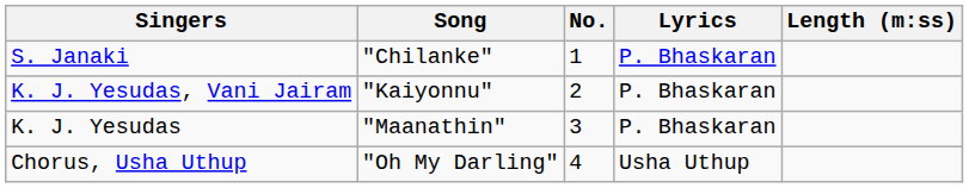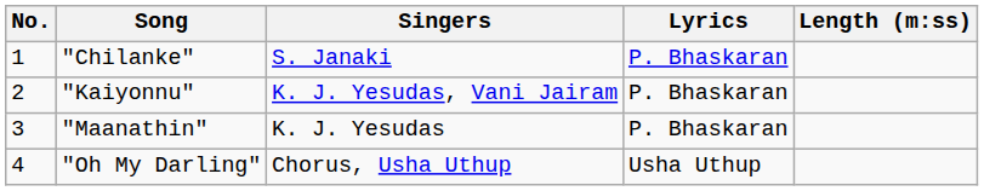 <table class="wikitable" style="font-size:95%;">
 <tr>
+<th>No.</th>
+<th>Song</th>
 <th>Singers</th>
-<th>Song</th>
-<th>No.</th>
 <th>Lyrics</th>
 <th>Length (m:ss)</th>
 </tr>
 <tr>
+<td>1</td>
+<td>"Chilanke"</td>
 <td><a href='#'>S. Janaki</a></td>
-<td>"Chilanke"</td>
-<td>1</td>
 <td><a href='#'>P. Bhaskaran</a></td>
 <td></td>
 </tr>
 <tr>
+<td>2</td>
+<td>"Kaiyonnu"</td>
 <td><a href='#'>K. J. Yesudas</a>, <a href='#'>Vani Jairam</a></td>
-<td>"Kaiyonnu"</td>
-<td>2</td>
 <td>P. Bhaskaran</td>
 <td></td>
 </tr>
 <tr>
+<td>3</td>
+<td>"Maanathin"</td>
 <td>K. J. Yesudas</td>
-<td>"Maanathin"</td>
-<td>3</td>
 <td>P. Bhaskaran</td>
 <td></td>
 </tr>
 <tr>
+<td>4</td>
+<td>"Oh My Darling"</td>
 <td>Chorus, <a href='#'>Usha Uthup</a></td>
-<td>"Oh My Darling"</td>
-<td>4</td>
 <td>Usha Uthup</td>
 <td></td>
 </tr>
 </table>
